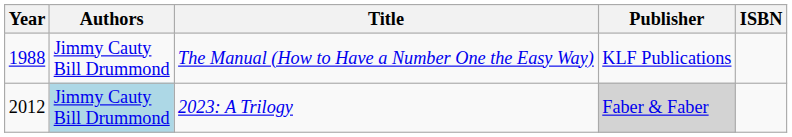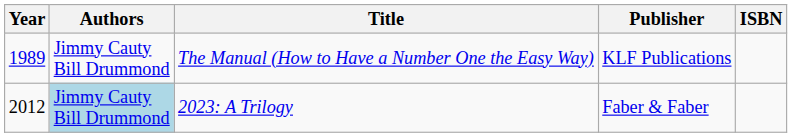 <table class="wikitable">
 <tr>
 <th>Year</th>
 <th>Authors</th>
 <th>Title</th>
 <th>Publisher</th>
 <th>ISBN</th>
 </tr>
 <tr>
-<td><a href='#'>1988</a></td>
+<td><a href='#'>1989</a></td>
 <td><a href='#'>Jimmy Cauty</a><br><a href='#'>Bill Drummond</a></td>
 <td><em><a href='#'>The Manual (How to Have a Number One the Easy Way)</a></em></td>
 <td><a href='#'>KLF Publications</a></td>
 <td></td>
 </tr>
 <tr>
 <td>2012</td>
 <td style="background: lightblue;"><a href='#'>Jimmy Cauty</a><br><a href='#'>Bill Drummond</a></td>
 <td><em><a href='#'>2023: A Trilogy</a></em></td>
-<td style="background: lightgrey;"><a href='#'>Faber & Faber</a></td>
+<td><a href='#'>Faber & Faber</a></td>
 <td></td>
 </tr>
 </table>
